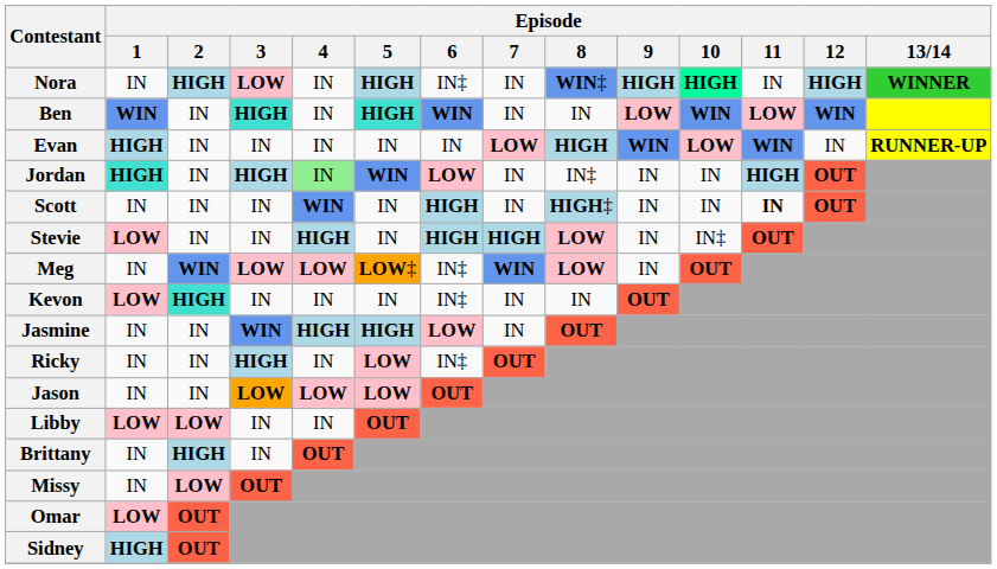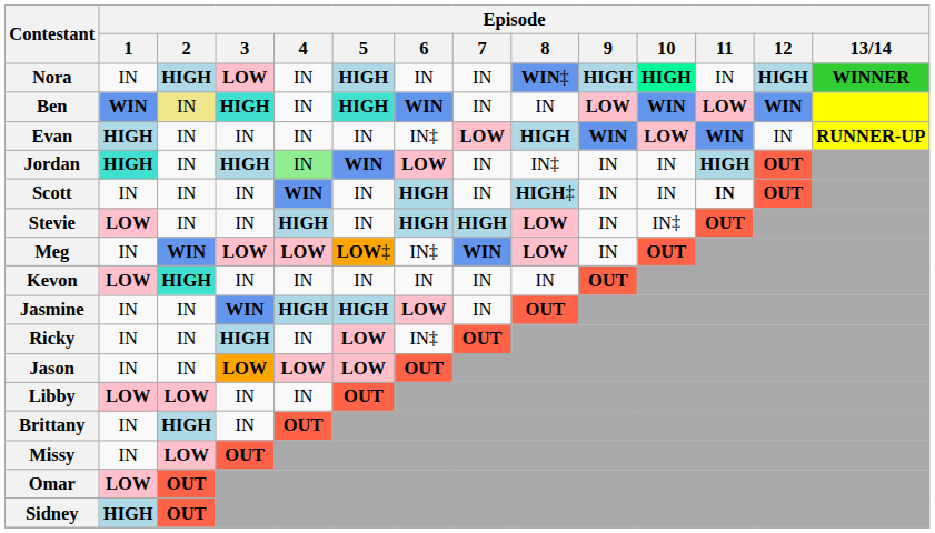 <table class="wikitable" style="text-align:center;font-size:100%">
 <tr>
 <th rowspan=2>Contestant</th>
 <th colspan=13>Episode</th>
 </tr>
 <tr>
 <th>1</th>
 <th>2</th>
 <th>3</th>
 <th>4</th>
 <th>5</th>
 <th>6</th>
 <th>7</th>
 <th>8</th>
 <th>9</th>
 <th>10</th>
 <th>11</th>
 <th>12</th>
 <th>13/14</th>
 </tr>
 <tr>
 <th>Nora</th>
 <td>IN</td>
 <td style="background:lightblue;"><strong>HIGH</strong></td>
 <td style="background:pink;"><strong>LOW</strong></td>
 <td>IN</td>
 <td style="background:lightblue;"><strong>HIGH</strong></td>
-<td>IN‡</td>
+<td>IN</td>
 <td>IN</td>
 <td style="background:cornflowerblue;"><strong>WIN</strong>‡</td>
 <td style="background:lightblue;"><strong>HIGH</strong></td>
 <td style="background:mediumspringgreen;"><strong>HIGH</strong></td>
 <td>IN</td>
 <td style="background:lightblue;"><strong>HIGH</strong></td>
 <td style="background:limegreen;"><strong>WINNER</strong></td>
 </tr>
 <tr>
 <th>Ben</th>
 <td style="background:cornflowerblue;"><strong>WIN</strong></td>
-<td>IN</td>
+<td style="background: khaki;">IN</td>
 <td style="background:turquoise;"><strong>HIGH</strong></td>
 <td>IN</td>
 <td style="background:turquoise;"><strong>HIGH</strong></td>
 <td style="background:cornflowerblue;"><strong>WIN</strong></td>
 <td>IN</td>
 <td>IN</td>
 <td style="background:pink;"><strong>LOW</strong></td>
 <td style="background:cornflowerblue;"><strong>WIN</strong></td>
 <td style="background:pink;"><strong>LOW</strong></td>
 <td style="background:cornflowerblue;"><strong>WIN</strong></td>
 <td style="background:yellow;"></td>
 </tr>
 <tr>
 <th>Evan</th>
 <td style="background:lightblue;"><strong>HIGH</strong></td>
 <td>IN</td>
 <td>IN</td>
 <td>IN</td>
 <td>IN</td>
-<td>IN</td>
+<td>IN‡</td>
 <td style="background:pink;"><strong>LOW</strong></td>
 <td style="background:lightblue;"><strong>HIGH</strong></td>
 <td style="background:cornflowerblue;"><strong>WIN</strong></td>
 <td style="background:pink;"><strong>LOW</strong></td>
 <td style="background:cornflowerblue;"><strong>WIN</strong></td>
 <td>IN</td>
 <td style="background:yellow;"><strong>RUNNER-UP</strong></td>
 </tr>
 <tr>
 <th>Jordan</th>
 <td style="background:turquoise;"><strong>HIGH</strong></td>
 <td>IN</td>
 <td style="background:lightblue;"><strong>HIGH</strong></td>
 <td style="background: lightgreen;">IN</td>
 <td style="background:cornflowerblue;"><strong>WIN</strong></td>
 <td style="background:pink;"><strong>LOW</strong></td>
 <td>IN</td>
 <td>IN‡</td>
 <td>IN</td>
 <td>IN</td>
 <td style="background:lightblue;"><strong>HIGH</strong></td>
 <td style="background:tomato;"><strong>OUT</strong></td>
 <td colspan="5" style="background:darkgrey;"></td>
 </tr>
 <tr>
 <th>Scott</th>
 <td>IN</td>
 <td>IN</td>
 <td>IN</td>
 <td style="background:cornflowerblue;"><strong>WIN</strong></td>
 <td>IN</td>
 <td style="background:lightblue;"><strong>HIGH</strong></td>
 <td>IN</td>
 <td style="background:lightblue;"><strong>HIGH</strong>‡</td>
 <td>IN</td>
 <td>IN</td>
 <td><strong>IN</strong></td>
 <td style="background:tomato;"><strong>OUT</strong></td>
 <td colspan="5" style="background:darkgrey;"></td>
 </tr>
 <tr>
 <th>Stevie</th>
 <td style="background:pink;"><strong>LOW</strong></td>
 <td>IN</td>
 <td>IN</td>
 <td style="background:lightblue;"><strong>HIGH</strong></td>
 <td>IN</td>
 <td style="background:lightblue;"><strong>HIGH</strong></td>
 <td style="background:lightblue;"><strong>HIGH</strong></td>
 <td style="background:pink;"><strong>LOW</strong></td>
 <td>IN</td>
 <td>IN‡</td>
 <td style="background:tomato;"><strong>OUT</strong></td>
 <td colspan="6" style="background:darkgrey;"></td>
 </tr>
 <tr>
 <th>Meg</th>
 <td>IN</td>
 <td style="background:cornflowerblue;"><strong>WIN</strong></td>
 <td style="background:pink;"><strong>LOW</strong></td>
 <td style="background:pink;"><strong>LOW</strong></td>
 <td style="background:orange;"><strong>LOW</strong>‡</td>
 <td>IN‡</td>
 <td style="background:cornflowerblue;"><strong>WIN</strong></td>
 <td style="background:pink;"><strong>LOW</strong></td>
 <td>IN</td>
 <td style="background:tomato;"><strong>OUT</strong></td>
 <td colspan="7" style="background:darkgrey;"></td>
 </tr>
 <tr>
 <th>Kevon</th>
 <td style="background:pink;"><strong>LOW</strong></td>
 <td style="background:turquoise;"><strong>HIGH</strong></td>
 <td>IN</td>
 <td>IN</td>
 <td>IN</td>
-<td>IN‡</td>
+<td>IN</td>
 <td>IN</td>
 <td>IN</td>
 <td style="background:tomato;"><strong>OUT</strong></td>
 <td colspan="8" style="background:darkgrey;"></td>
 </tr>
 <tr>
 <th>Jasmine</th>
 <td>IN</td>
 <td>IN</td>
 <td style="background:cornflowerblue;"><strong>WIN</strong></td>
 <td style="background:lightblue;"><strong>HIGH</strong></td>
 <td style="background:lightblue;"><strong>HIGH</strong></td>
 <td style="background:pink;"><strong>LOW</strong></td>
 <td>IN</td>
 <td style="background:tomato;"><strong>OUT</strong></td>
 <td colspan="9" style="background:darkgrey;"></td>
 </tr>
 <tr>
 <th>Ricky</th>
 <td>IN</td>
 <td>IN</td>
 <td style="background:lightblue;"><strong>HIGH</strong></td>
 <td>IN</td>
 <td style="background:pink;"><strong>LOW</strong></td>
 <td>IN‡</td>
 <td style="background:tomato;"><strong>OUT</strong></td>
 <td colspan="10" style="background:darkgrey;"></td>
 </tr>
 <tr>
 <th>Jason</th>
 <td>IN</td>
 <td>IN</td>
 <td style="background:orange;"><strong>LOW</strong></td>
 <td style="background:pink;"><strong>LOW</strong></td>
 <td style="background:pink;"><strong>LOW</strong></td>
 <td style="background:tomato;"><strong>OUT</strong></td>
 <td colspan="11" style="background:darkgrey;"></td>
 </tr>
 <tr>
 <th>Libby</th>
 <td style="background:pink;"><strong>LOW</strong></td>
 <td style="background:pink;"><strong>LOW</strong></td>
 <td>IN</td>
 <td>IN</td>
 <td style="background:tomato;"><strong>OUT</strong></td>
 <td colspan="12" style="background:darkgrey;"></td>
 </tr>
 <tr>
 <th>Brittany</th>
 <td>IN</td>
 <td style="background:lightblue;"><strong>HIGH</strong></td>
 <td>IN</td>
 <td style="background:tomato;"><strong>OUT</strong></td>
 <td colspan="13" style="background:darkgrey;"></td>
 </tr>
 <tr>
 <th>Missy</th>
 <td>IN</td>
 <td style="background:pink;"><strong>LOW</strong></td>
 <td style="background:tomato;"><strong>OUT</strong></td>
 <td colspan="14" style="background:darkgrey;"></td>
 </tr>
 <tr>
 <th>Omar</th>
 <td style="background:pink;"><strong>LOW</strong></td>
 <td style="background:tomato;"><strong>OUT</strong></td>
 <td colspan="15" style="background:darkgrey;"></td>
 </tr>
 <tr>
 <th>Sidney</th>
 <td style="background:lightblue;"><strong>HIGH</strong></td>
 <td style="background:tomato;"><strong>OUT</strong></td>
 <td colspan="15" style="background:darkgrey;"></td>
 </tr>
 <tr>
 </tr>
 </table>
